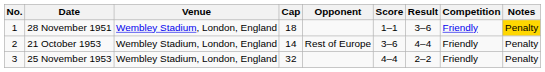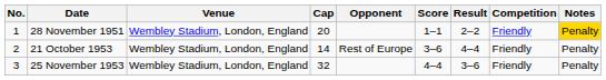 <table class="wikitable sortable">
 <tr>
 <th scope="col">No.</th>
 <th scope="col">Date</th>
 <th scope="col">Venue</th>
 <th scope="col">Cap</th>
 <th scope="col">Opponent</th>
 <th scope="col">Score</th>
 <th scope="col">Result</th>
 <th scope="col">Competition</th>
 <th scope="col">Notes</th>
 </tr>
 <tr>
 <td align="center">1</td>
 <td>28 November 1951</td>
 <td><a href='#'>Wembley Stadium</a>, London, England</td>
-<td align="center">18</td>
+<td align="center">20</td>
 <td></td>
 <td align="center">1–1</td>
-<td align="center">3–6</td>
+<td align="center">2–2</td>
 <td><a href='#'>Friendly</a></td>
 <td style="background: gold;">Penalty</td>
 </tr>
 <tr>
 <td align="center">2</td>
 <td>21 October 1953</td>
 <td>Wembley Stadium, London, England</td>
 <td align="center">14</td>
 <td>Rest of Europe</td>
 <td align="center">3–6</td>
 <td align="center">4–4</td>
 <td>Friendly</td>
 <td>Penalty</td>
 </tr>
 <tr>
 <td align="center">3</td>
 <td>25 November 1953</td>
 <td>Wembley Stadium, London, England</td>
 <td align="center">32</td>
 <td></td>
 <td align="center">4–4</td>
-<td align="center">2–2</td>
+<td align="center">3–6</td>
 <td>Friendly</td>
 <td>Penalty</td>
 </tr>
 </table>
